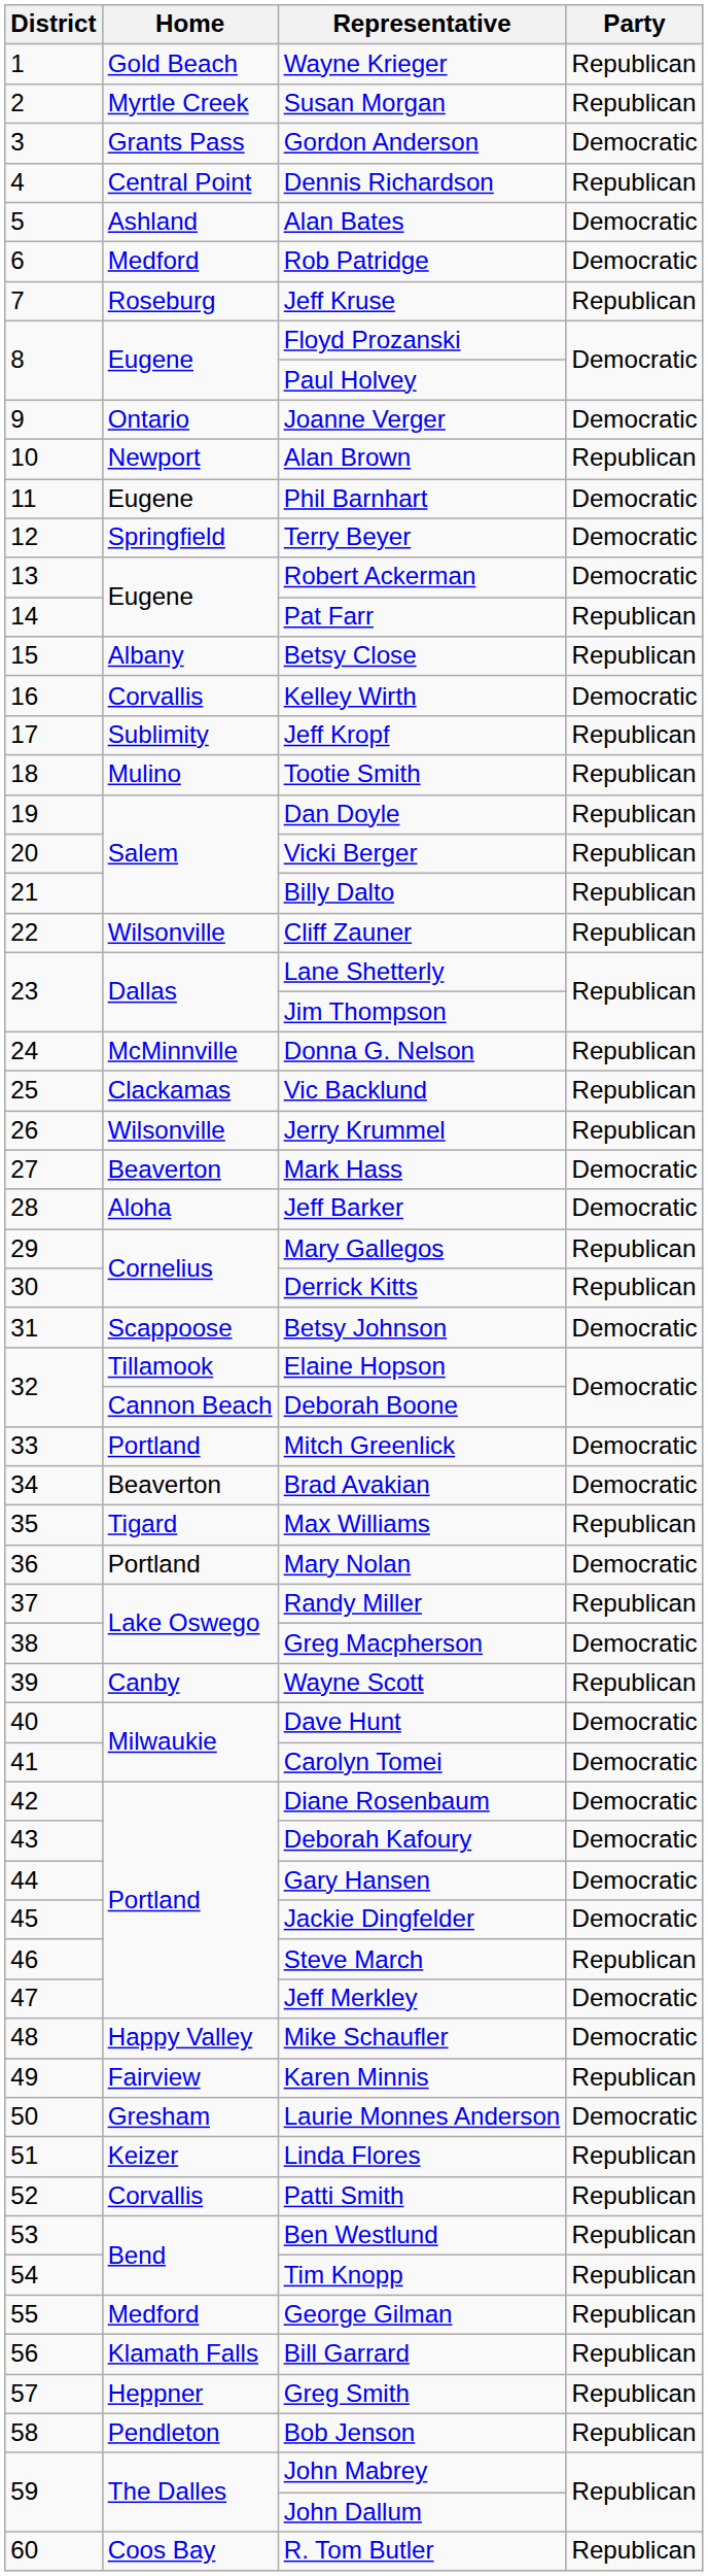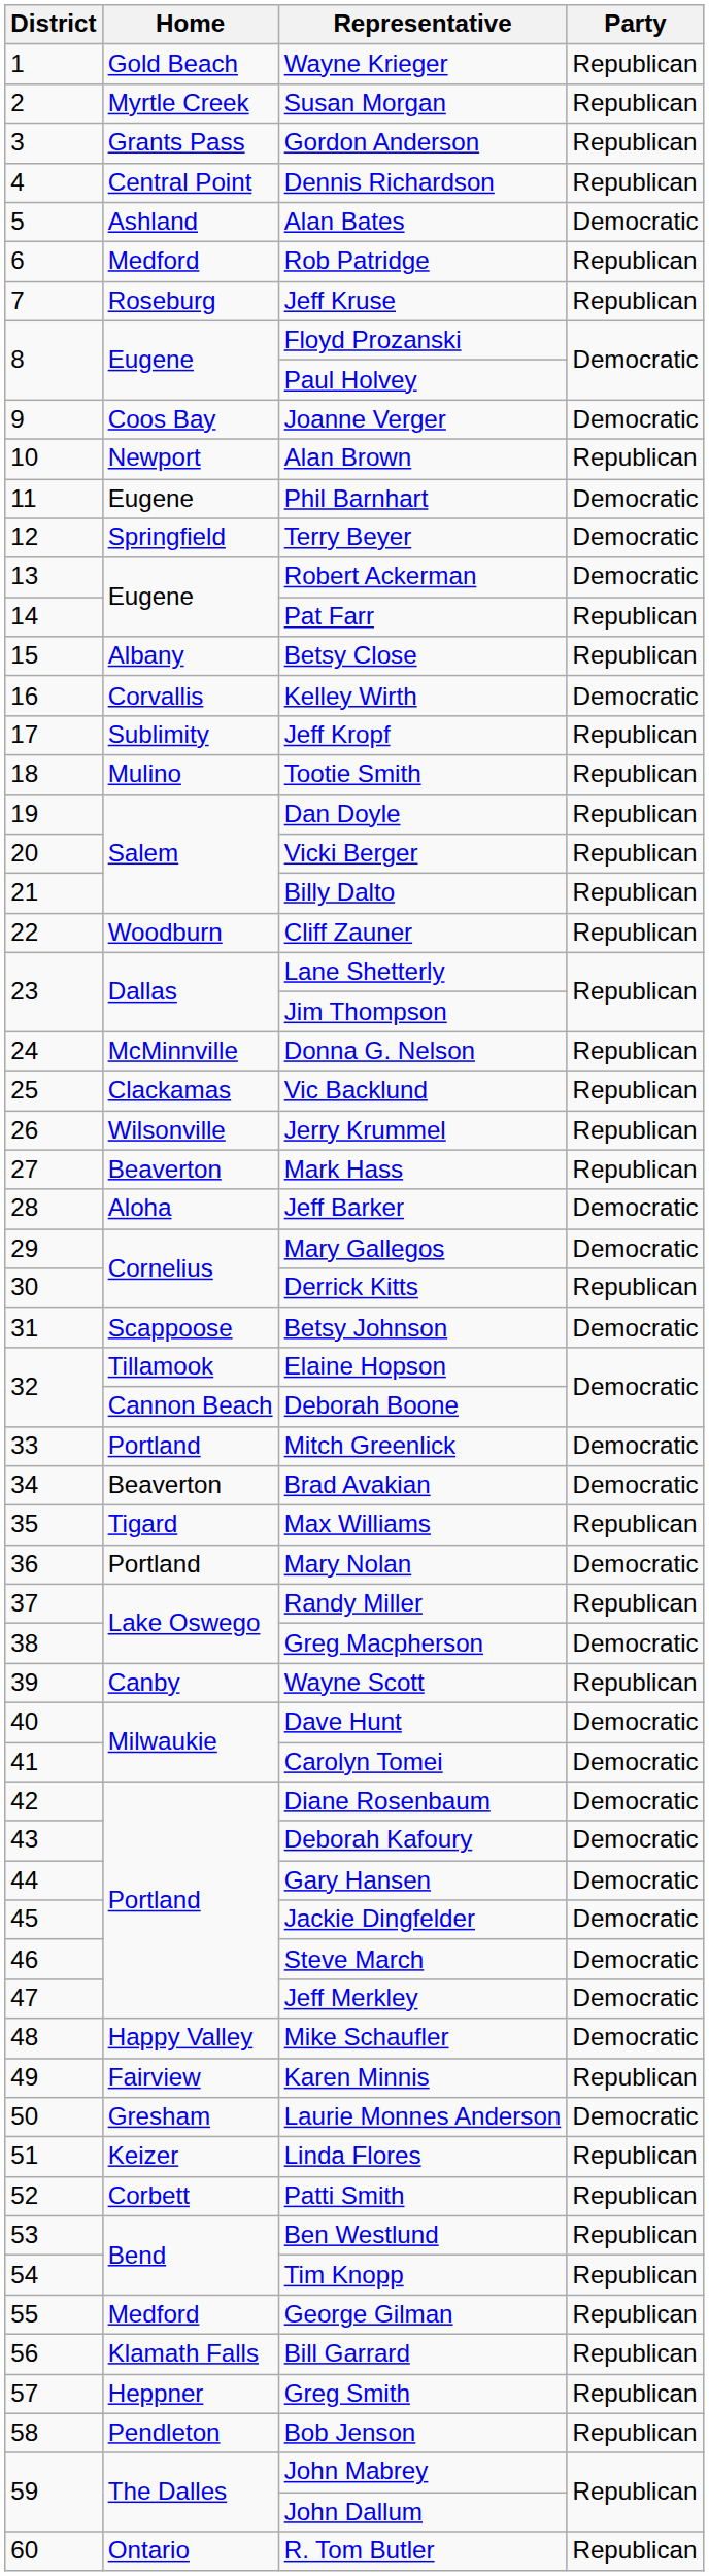 <table class="wikitable">
 <tr>
 <th>District</th>
 <th>Home</th>
 <th>Representative</th>
 <th>Party</th>
 </tr>
 <tr }>
 <td>1</td>
 <td><a href='#'>Gold Beach</a></td>
 <td><a href='#'>Wayne Krieger</a></td>
 <td>Republican</td>
 </tr>
 <tr>
 <td>2</td>
 <td><a href='#'>Myrtle Creek</a></td>
 <td><a href='#'>Susan Morgan</a></td>
 <td>Republican</td>
 </tr>
 <tr>
 <td>3</td>
 <td><a href='#'>Grants Pass</a></td>
 <td><a href='#'>Gordon Anderson</a></td>
-<td>Democratic</td>
+<td>Republican</td>
 </tr>
 <tr>
 <td>4</td>
 <td><a href='#'>Central Point</a></td>
 <td><a href='#'>Dennis Richardson</a></td>
 <td>Republican</td>
 </tr>
 <tr>
 <td>5</td>
 <td><a href='#'>Ashland</a></td>
 <td><a href='#'>Alan Bates</a></td>
 <td>Democratic</td>
 </tr>
 <tr>
 <td>6</td>
 <td><a href='#'>Medford</a></td>
 <td><a href='#'>Rob Patridge</a></td>
-<td>Democratic</td>
+<td>Republican</td>
 </tr>
 <tr>
 <td>7</td>
 <td><a href='#'>Roseburg</a></td>
 <td><a href='#'>Jeff Kruse</a></td>
 <td>Republican</td>
 </tr>
 <tr>
 <td rowspan=2>8</td>
 <td rowspan=2><a href='#'>Eugene</a></td>
 <td><a href='#'>Floyd Prozanski</a></td>
 <td rowspan=2 >Democratic</td>
 </tr>
 <tr>
 <td><a href='#'>Paul Holvey</a></td>
 </tr>
 <tr>
 <td>9</td>
-<td><a href='#'>Ontario</a></td>
+<td><a href='#'>Coos Bay</a></td>
 <td><a href='#'>Joanne Verger</a></td>
 <td>Democratic</td>
 </tr>
 <tr>
 <td>10</td>
 <td><a href='#'>Newport</a></td>
 <td><a href='#'>Alan Brown</a></td>
 <td>Republican</td>
 </tr>
 <tr>
 <td>11</td>
 <td>Eugene</td>
 <td><a href='#'>Phil Barnhart</a></td>
 <td>Democratic</td>
 </tr>
 <tr>
 <td>12</td>
 <td><a href='#'>Springfield</a></td>
 <td><a href='#'>Terry Beyer</a></td>
 <td>Democratic</td>
 </tr>
 <tr>
 <td>13</td>
 <td rowspan="2">Eugene</td>
 <td><a href='#'>Robert Ackerman</a></td>
 <td>Democratic</td>
 </tr>
 <tr>
 <td>14</td>
 <td><a href='#'>Pat Farr</a></td>
 <td>Republican</td>
 </tr>
 <tr>
 <td>15</td>
 <td><a href='#'>Albany</a></td>
 <td><a href='#'>Betsy Close</a></td>
 <td>Republican</td>
 </tr>
 <tr>
 <td>16</td>
 <td><a href='#'>Corvallis</a></td>
 <td><a href='#'>Kelley Wirth</a></td>
 <td>Democratic</td>
 </tr>
 <tr>
 <td>17</td>
 <td><a href='#'>Sublimity</a></td>
 <td><a href='#'>Jeff Kropf</a></td>
 <td>Republican</td>
 </tr>
 <tr>
 <td>18</td>
 <td><a href='#'>Mulino</a></td>
 <td><a href='#'>Tootie Smith</a></td>
 <td>Republican</td>
 </tr>
 <tr>
 <td>19</td>
 <td rowspan=3><a href='#'>Salem</a></td>
 <td><a href='#'>Dan Doyle</a></td>
 <td>Republican</td>
 </tr>
 <tr>
 <td>20</td>
 <td><a href='#'>Vicki Berger</a></td>
 <td>Republican</td>
 </tr>
 <tr>
 <td>21</td>
 <td><a href='#'>Billy Dalto</a></td>
 <td>Republican</td>
 </tr>
 <tr>
 <td>22</td>
-<td><a href='#'>Wilsonville</a></td>
+<td><a href='#'>Woodburn</a></td>
 <td><a href='#'>Cliff Zauner</a></td>
 <td>Republican</td>
 </tr>
 <tr>
 <td rowspan=2>23</td>
 <td rowspan=2><a href='#'>Dallas</a></td>
 <td><a href='#'>Lane Shetterly</a></td>
 <td rowspan=2 >Republican</td>
 </tr>
 <tr>
 <td><a href='#'>Jim Thompson</a></td>
 </tr>
 <tr>
 <td>24</td>
 <td><a href='#'>McMinnville</a></td>
 <td><a href='#'>Donna G. Nelson</a></td>
 <td>Republican</td>
 </tr>
 <tr>
 <td>25</td>
 <td><a href='#'>Clackamas</a></td>
 <td><a href='#'>Vic Backlund</a></td>
 <td>Republican</td>
 </tr>
 <tr>
 <td>26</td>
 <td><a href='#'>Wilsonville</a></td>
 <td><a href='#'>Jerry Krummel</a></td>
 <td>Republican</td>
 </tr>
 <tr>
 <td>27</td>
 <td><a href='#'>Beaverton</a></td>
 <td><a href='#'>Mark Hass</a></td>
-<td>Democratic</td>
+<td>Republican</td>
 </tr>
 <tr>
 <td>28</td>
 <td><a href='#'>Aloha</a></td>
 <td><a href='#'>Jeff Barker</a></td>
 <td>Democratic</td>
 </tr>
 <tr>
 <td>29</td>
 <td rowspan=2><a href='#'>Cornelius</a></td>
 <td><a href='#'>Mary Gallegos</a></td>
-<td>Republican</td>
+<td>Democratic</td>
 </tr>
 <tr>
 <td>30</td>
 <td><a href='#'>Derrick Kitts</a></td>
 <td>Republican</td>
 </tr>
 <tr>
 <td>31</td>
 <td><a href='#'>Scappoose</a></td>
 <td><a href='#'>Betsy Johnson</a></td>
 <td>Democratic</td>
 </tr>
 <tr>
 <td rowspan=2>32</td>
 <td><a href='#'>Tillamook</a></td>
 <td><a href='#'>Elaine Hopson</a></td>
 <td rowspan=2 >Democratic</td>
 </tr>
 <tr>
 <td><a href='#'>Cannon Beach</a></td>
 <td><a href='#'>Deborah Boone</a></td>
 </tr>
 <tr>
 <td>33</td>
 <td><a href='#'>Portland</a></td>
 <td><a href='#'>Mitch Greenlick</a></td>
 <td>Democratic</td>
 </tr>
 <tr>
 <td>34</td>
 <td>Beaverton</td>
 <td><a href='#'>Brad Avakian</a></td>
 <td>Democratic</td>
 </tr>
 <tr>
 <td>35</td>
 <td><a href='#'>Tigard</a></td>
 <td><a href='#'>Max Williams</a></td>
 <td>Republican</td>
 </tr>
 <tr>
 <td>36</td>
 <td>Portland</td>
 <td><a href='#'>Mary Nolan</a></td>
 <td>Democratic</td>
 </tr>
 <tr>
 <td>37</td>
 <td rowspan=2><a href='#'>Lake Oswego</a></td>
 <td><a href='#'>Randy Miller</a></td>
 <td>Republican</td>
 </tr>
 <tr>
 <td>38</td>
 <td><a href='#'>Greg Macpherson</a></td>
 <td>Democratic</td>
 </tr>
 <tr>
 <td>39</td>
 <td><a href='#'>Canby</a></td>
 <td><a href='#'>Wayne Scott</a></td>
 <td>Republican</td>
 </tr>
 <tr>
 <td>40</td>
 <td rowspan=2><a href='#'>Milwaukie</a></td>
 <td><a href='#'>Dave Hunt</a></td>
 <td>Democratic</td>
 </tr>
 <tr>
 <td>41</td>
 <td><a href='#'>Carolyn Tomei</a></td>
 <td>Democratic</td>
 </tr>
 <tr>
 <td>42</td>
 <td rowspan="6"><a href='#'>Portland</a></td>
 <td><a href='#'>Diane Rosenbaum</a></td>
 <td>Democratic</td>
 </tr>
 <tr>
 <td>43</td>
 <td><a href='#'>Deborah Kafoury</a></td>
 <td>Democratic</td>
 </tr>
 <tr>
 <td>44</td>
 <td><a href='#'>Gary Hansen</a></td>
 <td>Democratic</td>
 </tr>
 <tr>
 <td>45</td>
 <td><a href='#'>Jackie Dingfelder</a></td>
 <td>Democratic</td>
 </tr>
 <tr>
 <td>46</td>
 <td><a href='#'>Steve March</a></td>
-<td>Republican</td>
+<td>Democratic</td>
 </tr>
 <tr>
 <td>47</td>
 <td><a href='#'>Jeff Merkley</a></td>
 <td>Democratic</td>
 </tr>
 <tr>
 <td>48</td>
 <td><a href='#'>Happy Valley</a></td>
 <td><a href='#'>Mike Schaufler</a></td>
 <td>Democratic</td>
 </tr>
 <tr>
 <td>49</td>
 <td><a href='#'>Fairview</a></td>
 <td><a href='#'>Karen Minnis</a></td>
 <td>Republican</td>
 </tr>
 <tr>
 <td>50</td>
 <td><a href='#'>Gresham</a></td>
 <td><a href='#'>Laurie Monnes Anderson</a></td>
 <td>Democratic</td>
 </tr>
 <tr>
 <td>51</td>
 <td><a href='#'>Keizer</a></td>
 <td><a href='#'>Linda Flores</a></td>
 <td>Republican</td>
 </tr>
 <tr>
 <td>52</td>
-<td><a href='#'>Corvallis</a></td>
+<td><a href='#'>Corbett</a></td>
 <td><a href='#'>Patti Smith</a></td>
 <td>Republican</td>
 </tr>
 <tr>
 <td>53</td>
 <td rowspan=2><a href='#'>Bend</a></td>
 <td><a href='#'>Ben Westlund</a></td>
 <td>Republican</td>
 </tr>
 <tr>
 <td>54</td>
 <td><a href='#'>Tim Knopp</a></td>
 <td>Republican</td>
 </tr>
 <tr>
 <td>55</td>
 <td><a href='#'>Medford</a></td>
 <td><a href='#'>George Gilman</a></td>
 <td>Republican</td>
 </tr>
 <tr>
 <td>56</td>
 <td><a href='#'>Klamath Falls</a></td>
 <td><a href='#'>Bill Garrard</a></td>
 <td>Republican</td>
 </tr>
 <tr>
 <td>57</td>
 <td><a href='#'>Heppner</a></td>
 <td><a href='#'>Greg Smith</a></td>
 <td>Republican</td>
 </tr>
 <tr>
 <td>58</td>
 <td><a href='#'>Pendleton</a></td>
 <td><a href='#'>Bob Jenson</a></td>
 <td>Republican</td>
 </tr>
 <tr>
 <td rowspan=2>59</td>
 <td rowspan=2><a href='#'>The Dalles</a></td>
 <td><a href='#'>John Mabrey</a></td>
 <td rowspan=2 >Republican</td>
 </tr>
 <tr>
 <td><a href='#'>John Dallum</a></td>
 </tr>
 <tr>
 <td>60</td>
-<td><a href='#'>Coos Bay</a></td>
+<td><a href='#'>Ontario</a></td>
 <td><a href='#'>R. Tom Butler</a></td>
 <td>Republican</td>
 </tr>
 </table>
